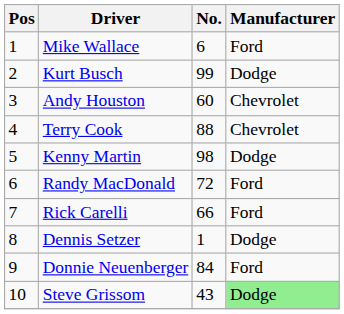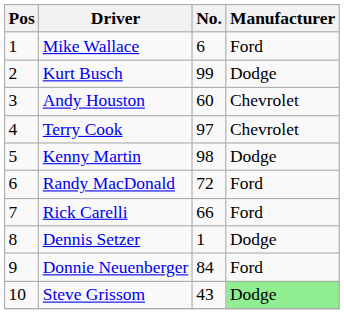 <table class="wikitable sortable">
 <tr>
 <th>Pos</th>
 <th>Driver</th>
 <th>No.</th>
 <th>Manufacturer</th>
 </tr>
 <tr>
 <td>1</td>
 <td><a href='#'>Mike Wallace</a></td>
 <td>6</td>
 <td>Ford</td>
 </tr>
 <tr>
 <td>2</td>
 <td><a href='#'>Kurt Busch</a></td>
 <td>99</td>
 <td>Dodge</td>
 </tr>
 <tr>
 <td>3</td>
 <td><a href='#'>Andy Houston</a></td>
 <td>60</td>
 <td>Chevrolet</td>
 </tr>
 <tr>
 <td>4</td>
 <td><a href='#'>Terry Cook</a></td>
-<td>88</td>
+<td>97</td>
 <td>Chevrolet</td>
 </tr>
 <tr>
 <td>5</td>
 <td><a href='#'>Kenny Martin</a></td>
 <td>98</td>
 <td>Dodge</td>
 </tr>
 <tr>
 <td>6</td>
 <td><a href='#'>Randy MacDonald</a></td>
 <td>72</td>
 <td>Ford</td>
 </tr>
 <tr>
 <td>7</td>
 <td><a href='#'>Rick Carelli</a></td>
 <td>66</td>
 <td>Ford</td>
 </tr>
 <tr>
 <td>8</td>
 <td><a href='#'>Dennis Setzer</a></td>
 <td>1</td>
 <td>Dodge</td>
 </tr>
 <tr>
 <td>9</td>
 <td><a href='#'>Donnie Neuenberger</a></td>
 <td>84</td>
 <td>Ford</td>
 </tr>
 <tr>
 <td>10</td>
 <td><a href='#'>Steve Grissom</a></td>
 <td>43</td>
 <td style="background: lightgreen;">Dodge</td>
 </tr>
 <tr>
 </tr>
 </table>
